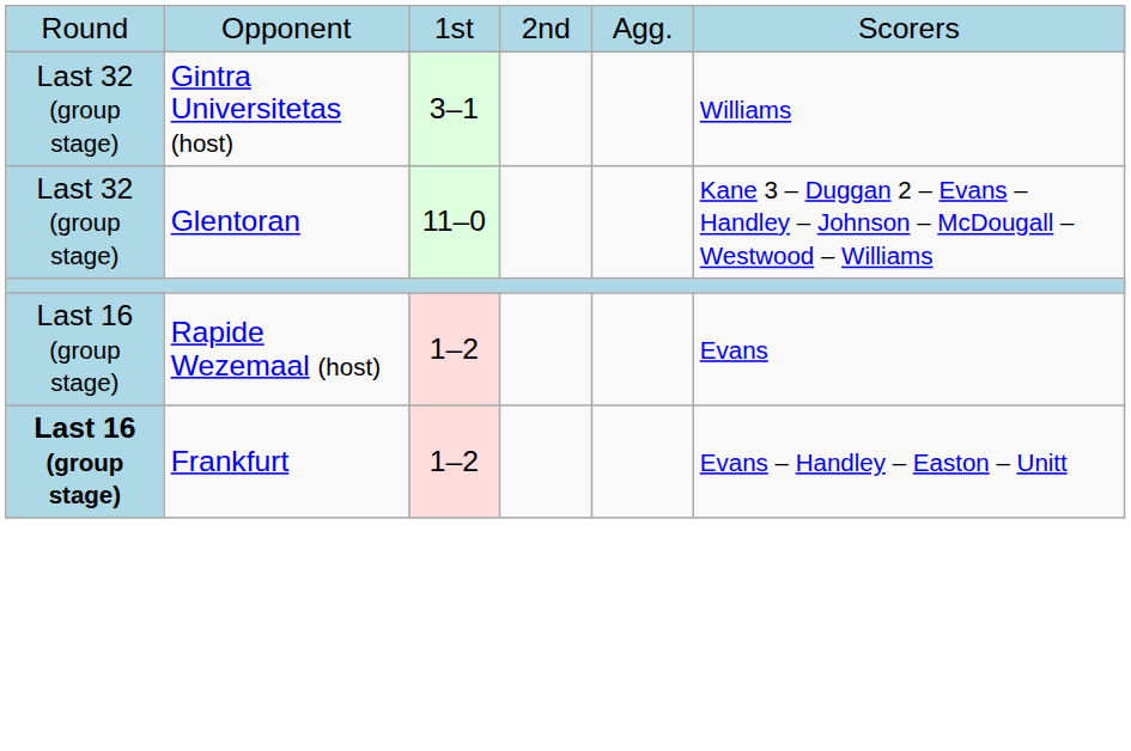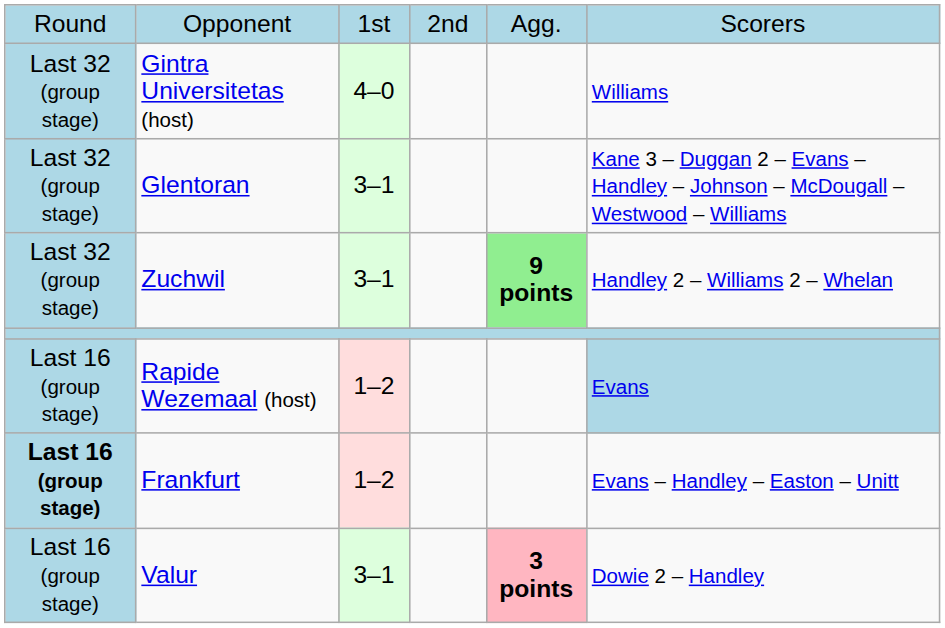 <table class="wikitable" style="text-align:center">
 <tr bgcolor=lightblue>
 <td width=150px>Round</td>
 <td width=200px>Opponent</td>
 <td width=80px>1st</td>
 <td width=80px>2nd</td>
 <td width=80px>Agg.</td>
 <td width=600px>Scorers</td>
 </tr>
 <tr>
 <td bgcolor=lightblue>Last 32 <small>(group stage)</small></td>
 <td align=left> <a href='#'>Gintra Universitetas</a> <small>(host)</small></td>
-<td bgcolor="#ddffdd">3–1</td>
+<td bgcolor="#ddffdd">4–0</td>
 <td></td>
 <td></td>
 <td align=left><small><a href='#'>Williams</a></small></td>
 </tr>
 <tr>
 <td bgcolor=lightblue>Last 32 <small>(group stage)</small></td>
 <td align=left> <a href='#'>Glentoran</a></td>
-<td bgcolor="#ddffdd">11–0</td>
+<td bgcolor="#ddffdd">3–1</td>
 <td></td>
 <td></td>
 <td align=left><small><a href='#'>Kane</a> 3 – <a href='#'>Duggan</a> 2 – <a href='#'>Evans</a> – <a href='#'>Handley</a> – <a href='#'>Johnson</a> – <a href='#'>McDougall</a> – <a href='#'>Westwood</a> – <a href='#'>Williams</a></small></td>
+</tr>
+<tr>
+<td bgcolor=lightblue>Last 32 <small>(group stage)</small></td>
+<td align=left> <a href='#'>Zuchwil</a></td>
+<td bgcolor="#ddffdd">3–1</td>
+<td></td>
+<td bgcolor=lightgreen><strong>9 points</strong></td>
+<td align=left><small><a href='#'>Handley</a> 2 – <a href='#'>Williams</a> 2 – <a href='#'>Whelan</a></small></td>
 </tr>
 <tr bgcolor=lightblue>
 <td colspan=6></td>
 </tr>
 <tr>
 <td bgcolor=lightblue>Last 16 <small>(group stage)</small></td>
 <td align=left> <a href='#'>Rapide Wezemaal</a> <small>(host)</small></td>
 <td bgcolor="#ffdddd">1–2</td>
 <td></td>
 <td></td>
-<td align=left><small><a href='#'>Evans</a></small></td>
+<td align=left style="background: lightblue;"><small><a href='#'>Evans</a></small></td>
 </tr>
 <tr>
 <td bgcolor=lightblue><strong>Last 16 <small>(group stage)</small></strong></td>
 <td align=left> <a href='#'>Frankfurt</a></td>
 <td bgcolor="#ffdddd">1–2</td>
 <td></td>
 <td></td>
 <td align=left><small><a href='#'>Evans</a> – <a href='#'>Handley</a> – <a href='#'>Easton</a> – <a href='#'>Unitt</a></small></td>
 </tr>
+<tr>
+<td bgcolor=lightblue>Last 16 <small>(group stage)</small></td>
+<td align=left> <a href='#'>Valur</a></td>
+<td bgcolor="#ddffdd">3–1</td>
+<td></td>
+<td bgcolor=lightpink><strong>3 points</strong></td>
+<td align=left><small><a href='#'>Dowie</a> 2 – <a href='#'>Handley</a></small></td>
+</tr>
 </table>
